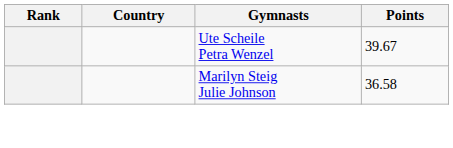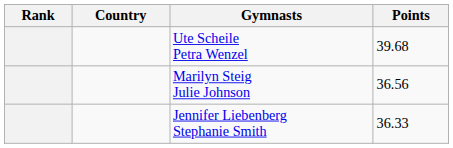 <table class="wikitable" width=500>
 <tr bgcolor="#efefef">
 <th>Rank</th>
 <th>Country</th>
 <th>Gymnasts</th>
 <th>Points</th>
 </tr>
 <tr>
 <th></th>
 <td></td>
 <td><a href='#'>Ute Scheile</a> <br> <a href='#'>Petra Wenzel</a></td>
-<td>39.67</td>
+<td>39.68</td>
 </tr>
 <tr>
 <th></th>
 <td></td>
 <td><a href='#'>Marilyn Steig</a> <br> <a href='#'>Julie Johnson</a></td>
-<td>36.58</td>
+<td>36.56</td>
+</tr>
+<tr>
+<th></th>
+<td></td>
+<td><a href='#'>Jennifer Liebenberg</a> <br> <a href='#'>Stephanie Smith</a></td>
+<td>36.33</td>
 </tr>
 </table>
